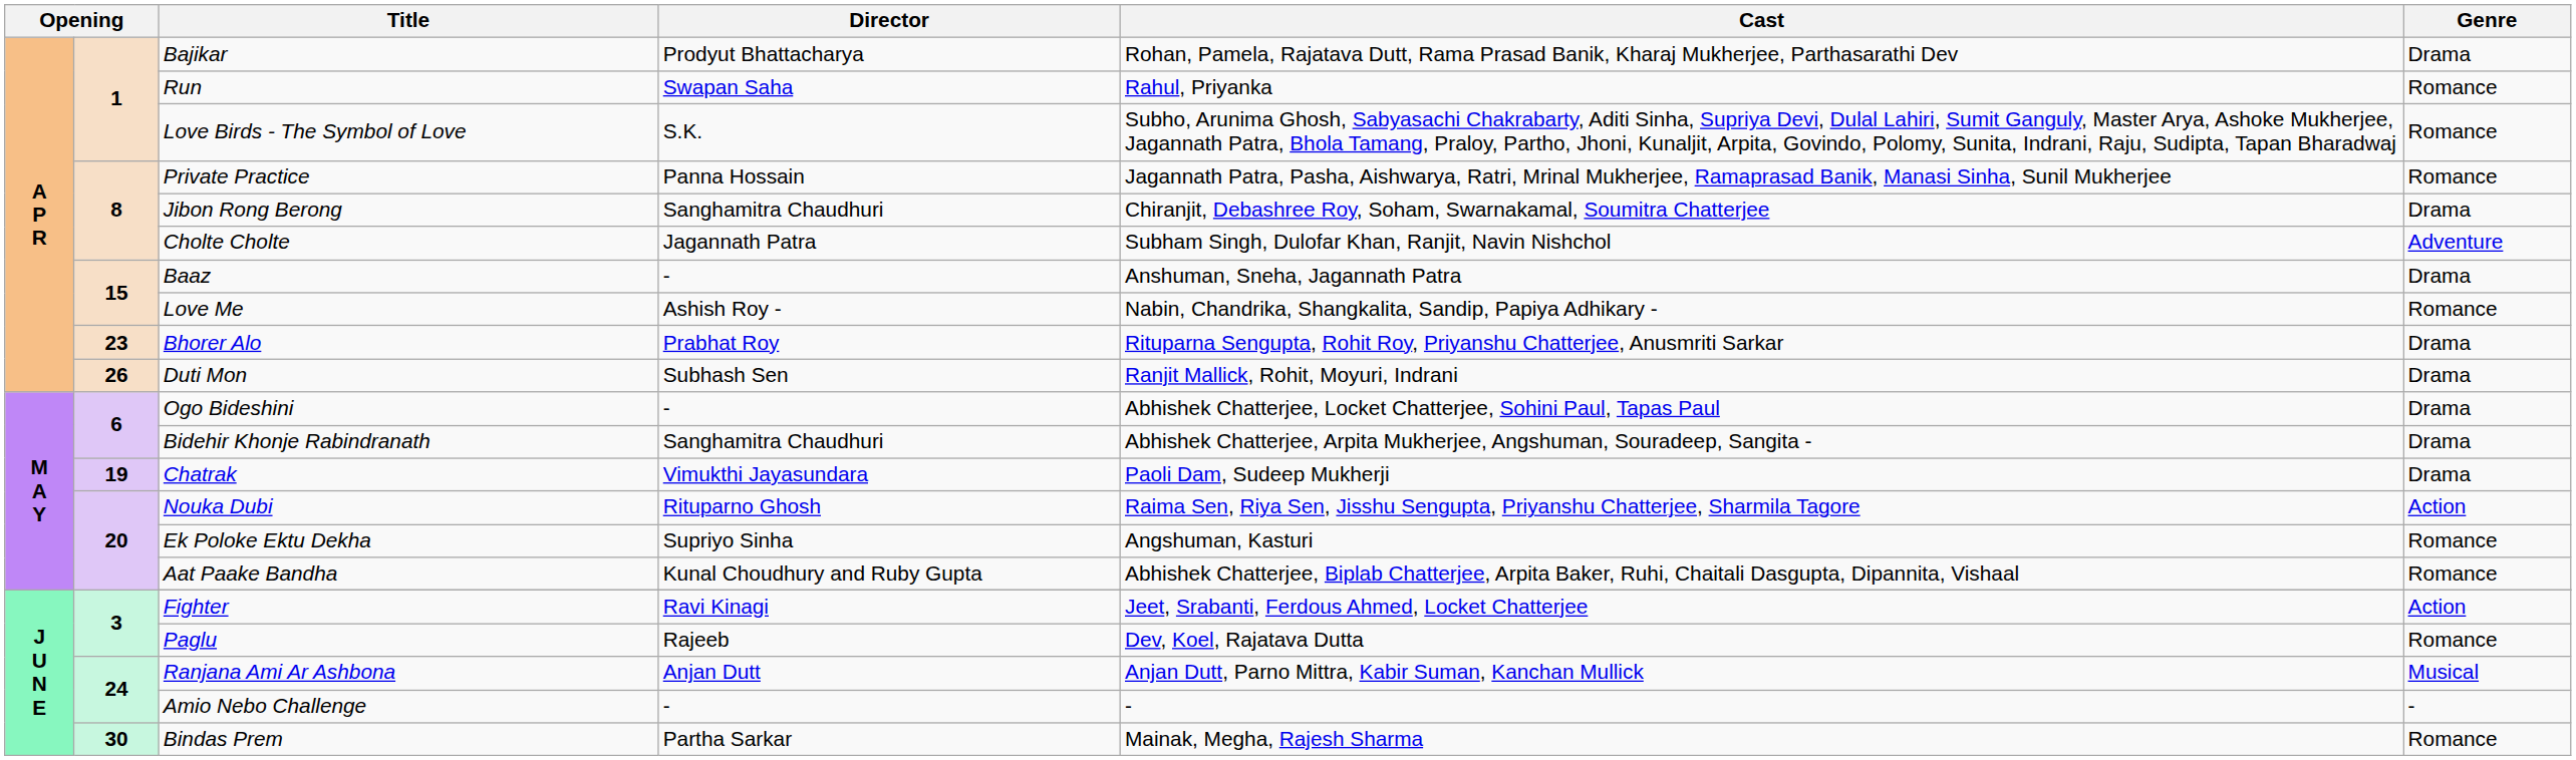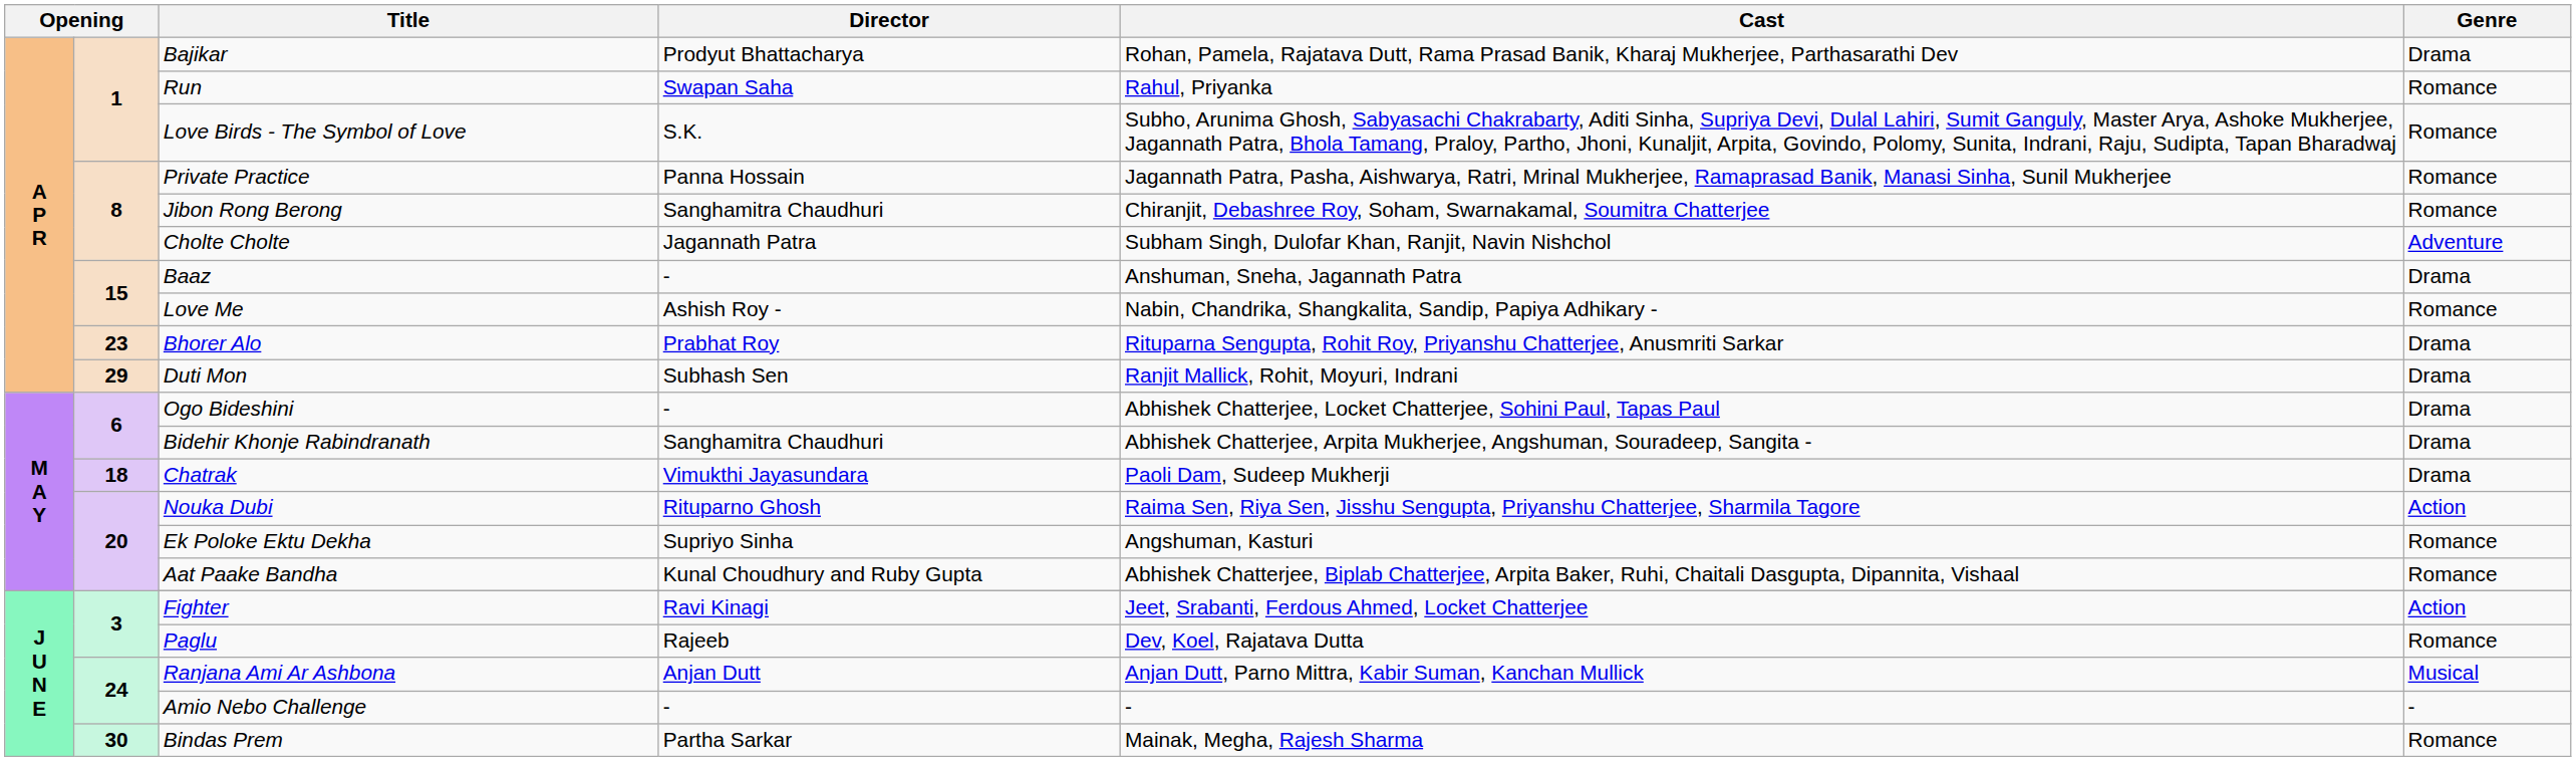 <table class="wikitable sortable">
 <tr>
 <th colspan="2" style="width:6%;">Opening</th>
 <th>Title</th>
 <th style="width:18%;">Director</th>
 <th style="width:50%;">Cast</th>
 <th>Genre</th>
 </tr>
 <tr>
 <th rowspan="10" style="text-align:center; background:#f7bf87">A<br>P<br>R</th>
 <td rowspan="3" style="text-align:center; background:#f7dfc7"><strong>1</strong></td>
 <td><em>Bajikar</em></td>
 <td>Prodyut Bhattacharya</td>
 <td>Rohan, Pamela, Rajatava Dutt, Rama Prasad Banik, Kharaj Mukherjee, Parthasarathi Dev</td>
 <td>Drama</td>
 </tr>
 <tr>
 <td><em>Run</em></td>
 <td><a href='#'>Swapan Saha</a></td>
 <td><a href='#'>Rahul</a>, Priyanka</td>
 <td>Romance</td>
 </tr>
 <tr>
 <td><em>Love Birds - The Symbol of Love</em></td>
 <td>S.K.</td>
 <td>Subho, Arunima Ghosh, <a href='#'>Sabyasachi Chakrabarty</a>, Aditi Sinha, <a href='#'>Supriya Devi</a>, <a href='#'>Dulal Lahiri</a>, <a href='#'>Sumit Ganguly</a>, Master Arya, Ashoke Mukherjee, Jagannath Patra, <a href='#'>Bhola Tamang</a>, Praloy, Partho, Jhoni, Kunaljit, Arpita, Govindo, Polomy, Sunita, Indrani, Raju, Sudipta, Tapan Bharadwaj</td>
 <td>Romance</td>
 </tr>
 <tr>
 <td rowspan="3" style="text-align:center; background:#f7dfc7"><strong>8</strong></td>
 <td><em>Private Practice</em></td>
 <td>Panna Hossain</td>
 <td>Jagannath Patra, Pasha, Aishwarya, Ratri, Mrinal Mukherjee, <a href='#'>Ramaprasad Banik</a>, <a href='#'>Manasi Sinha</a>, Sunil Mukherjee</td>
 <td>Romance</td>
 </tr>
 <tr>
 <td><em>Jibon Rong Berong</em></td>
 <td>Sanghamitra Chaudhuri</td>
 <td>Chiranjit, <a href='#'>Debashree Roy</a>, Soham, Swarnakamal, <a href='#'>Soumitra Chatterjee</a></td>
-<td>Drama</td>
+<td>Romance</td>
 </tr>
 <tr>
 <td><em>Cholte Cholte</em></td>
 <td>Jagannath Patra</td>
 <td>Subham Singh, Dulofar Khan, Ranjit, Navin Nishchol</td>
 <td><a href='#'>Adventure</a></td>
 </tr>
 <tr>
 <td rowspan="2" style="text-align:center; background:#f7dfc7"><strong>15</strong></td>
 <td><em>Baaz</em></td>
 <td>-</td>
 <td>Anshuman, Sneha, Jagannath Patra</td>
 <td>Drama</td>
 </tr>
 <tr>
 <td><em>Love Me</em></td>
 <td>Ashish Roy -</td>
 <td>Nabin, Chandrika, Shangkalita, Sandip, Papiya Adhikary -</td>
 <td>Romance</td>
 </tr>
 <tr>
 <td rowspan="1" style="text-align:center; background:#f7dfc7"><strong>23</strong></td>
 <td><em><a href='#'>Bhorer Alo</a></em></td>
 <td><a href='#'>Prabhat Roy</a></td>
 <td><a href='#'>Rituparna Sengupta</a>, <a href='#'>Rohit Roy</a>, <a href='#'>Priyanshu Chatterjee</a>, Anusmriti Sarkar</td>
 <td>Drama</td>
 </tr>
 <tr>
-<td rowspan="1" style="text-align:center; background:#f7dfc7"><strong>26</strong></td>
+<td rowspan="1" style="text-align:center; background:#f7dfc7"><strong>29</strong></td>
 <td><em>Duti Mon</em></td>
 <td>Subhash Sen</td>
 <td><a href='#'>Ranjit Mallick</a>, Rohit, Moyuri, Indrani</td>
 <td>Drama</td>
 </tr>
 <tr>
 <th rowspan="6" style="text-align:center; background:#bf87f7">M<br>A<br>Y</th>
 <td rowspan="2" style="text-align:center; background:#dfc7f7"><strong>6</strong></td>
 <td><em>Ogo Bideshini</em></td>
 <td>-</td>
 <td>Abhishek Chatterjee, Locket Chatterjee, <a href='#'>Sohini Paul</a>, <a href='#'>Tapas Paul</a></td>
 <td>Drama</td>
 </tr>
 <tr>
 <td><em>Bidehir Khonje Rabindranath</em></td>
 <td>Sanghamitra Chaudhuri</td>
 <td>Abhishek Chatterjee, Arpita Mukherjee, Angshuman, Souradeep, Sangita -</td>
 <td>Drama</td>
 </tr>
 <tr>
-<td rowspan="1" style="text-align:center; background:#dfc7f7"><strong>19</strong></td>
+<td rowspan="1" style="text-align:center; background:#dfc7f7"><strong>18</strong></td>
 <td><em><a href='#'>Chatrak</a></em></td>
 <td><a href='#'>Vimukthi Jayasundara</a></td>
 <td><a href='#'>Paoli Dam</a>, Sudeep Mukherji</td>
 <td>Drama</td>
 </tr>
 <tr>
 <td rowspan="3" style="text-align:center; background:#dfc7f7"><strong>20</strong></td>
 <td><em><a href='#'>Nouka Dubi</a></em></td>
 <td><a href='#'>Rituparno Ghosh</a></td>
 <td><a href='#'>Raima Sen</a>, <a href='#'>Riya Sen</a>, <a href='#'>Jisshu Sengupta</a>, <a href='#'>Priyanshu Chatterjee</a>, <a href='#'>Sharmila Tagore</a></td>
 <td><a href='#'>Action</a></td>
 </tr>
 <tr>
 <td><em>Ek Poloke Ektu Dekha</em></td>
 <td>Supriyo Sinha</td>
 <td>Angshuman, Kasturi</td>
 <td>Romance</td>
 </tr>
 <tr>
 <td><em>Aat Paake Bandha</em></td>
 <td>Kunal Choudhury and Ruby Gupta</td>
 <td>Abhishek Chatterjee, <a href='#'>Biplab Chatterjee</a>, Arpita Baker, Ruhi, Chaitali Dasgupta, Dipannita, Vishaal</td>
 <td>Romance</td>
 </tr>
 <tr style="text-align:center;">
 <th rowspan="6" style="text-align:center; background:#87f7bf">J<br>U<br>N<br>E</th>
 <td rowspan="3" style="text-align:center; background:#c7f7df"><strong>3</strong></td>
 </tr>
 <tr>
 <td><em><a href='#'>Fighter</a></em></td>
 <td><a href='#'>Ravi Kinagi</a></td>
 <td><a href='#'>Jeet</a>, <a href='#'>Srabanti</a>, <a href='#'>Ferdous Ahmed</a>, <a href='#'>Locket Chatterjee</a></td>
 <td><a href='#'>Action</a></td>
 </tr>
 <tr>
 <td><em><a href='#'>Paglu</a></em></td>
 <td>Rajeeb</td>
 <td><a href='#'>Dev</a>, <a href='#'>Koel</a>, Rajatava Dutta</td>
 <td>Romance</td>
 </tr>
 <tr>
 <td rowspan="2" style="text-align:center; background:#c7f7df"><strong>24</strong></td>
 <td><em><a href='#'>Ranjana Ami Ar Ashbona</a></em></td>
 <td><a href='#'>Anjan Dutt</a></td>
 <td><a href='#'>Anjan Dutt</a>, Parno Mittra, <a href='#'>Kabir Suman</a>, <a href='#'>Kanchan Mullick</a></td>
 <td><a href='#'>Musical</a></td>
 </tr>
 <tr>
 <td><em>Amio Nebo Challenge</em></td>
 <td>-</td>
 <td>-</td>
 <td>-</td>
 </tr>
 <tr>
 <td rowspan="1" style="text-align:center; background:#c7f7df"><strong>30</strong></td>
 <td><em>Bindas Prem</em></td>
 <td>Partha Sarkar</td>
 <td>Mainak, Megha, <a href='#'>Rajesh Sharma</a></td>
 <td>Romance</td>
 </tr>
 </table>
